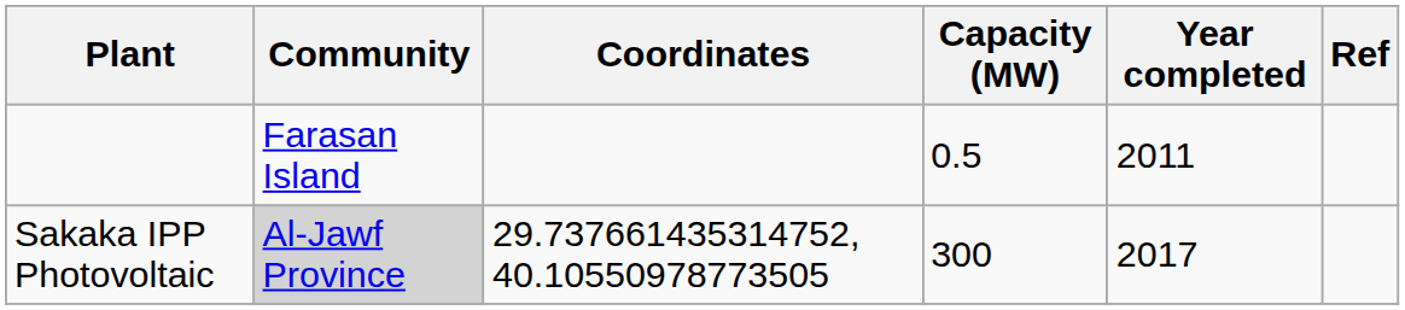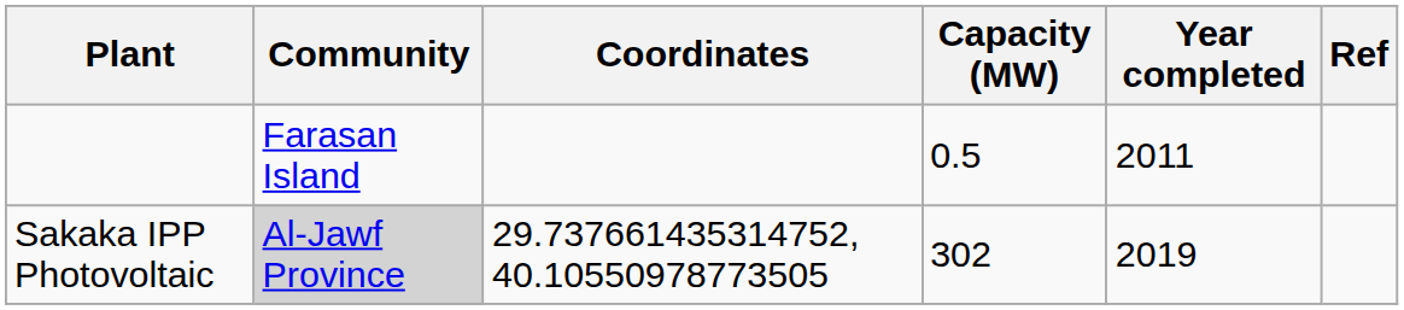 <table class="wikitable sortable">
 <tr>
 <th>Plant</th>
 <th>Community</th>
 <th>Coordinates</th>
 <th>Capacity (MW)</th>
 <th>Year completed</th>
 <th>Ref</th>
 </tr>
 <tr>
 <td></td>
 <td><a href='#'>Farasan Island</a></td>
 <td></td>
 <td>0.5</td>
 <td>2011</td>
 <td></td>
 </tr>
 <tr>
 <td>Sakaka IPP Photovoltaic</td>
 <td style="background: lightgrey;"><a href='#'>Al-Jawf Province</a></td>
 <td>29.737661435314752, 40.10550978773505</td>
-<td>300</td>
-<td>2017</td>
+<td>302</td>
+<td>2019</td>
 <td></td>
 </tr>
 </table>
